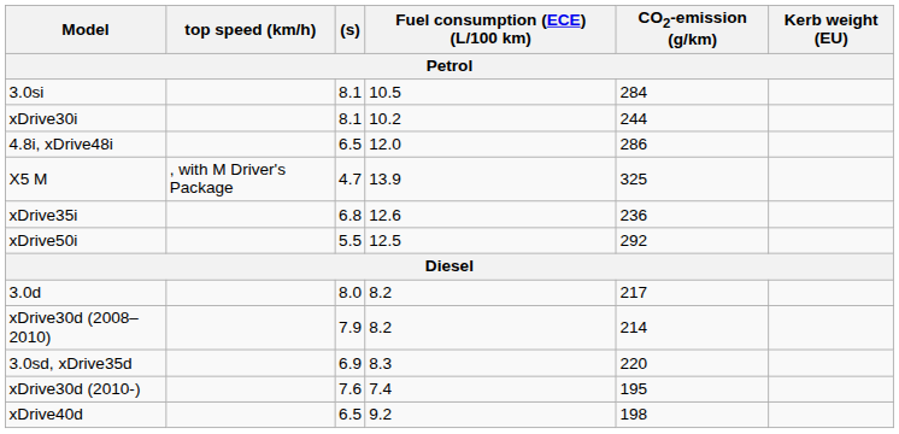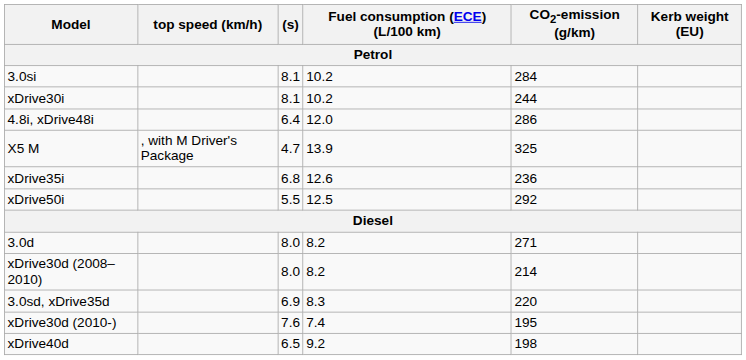 <table class="wikitable">
 <tr>
 <th>Model</th>
 <th>top speed (km/h)</th>
 <th> (s)</th>
 <th>Fuel consumption (<a href='#'>ECE</a>) (L/100 km)</th>
 <th>CO<sub>2</sub>-emission (g/km)</th>
 <th>Kerb weight (EU)</th>
 </tr>
 <tr>
 <th colspan="10">Petrol</th>
 </tr>
 <tr>
 <td>3.0si</td>
 <td></td>
 <td>8.1</td>
-<td>10.5</td>
+<td>10.2</td>
 <td>284</td>
 <td></td>
 </tr>
 <tr>
 <td>xDrive30i</td>
 <td></td>
 <td>8.1</td>
 <td>10.2</td>
 <td>244</td>
 <td></td>
 </tr>
 <tr>
 <td>4.8i, xDrive48i</td>
 <td></td>
-<td>6.5</td>
+<td>6.4</td>
 <td>12.0</td>
 <td>286</td>
 <td></td>
 </tr>
 <tr>
 <td>X5 M</td>
 <td>,  with M Driver's Package</td>
 <td>4.7</td>
 <td>13.9</td>
 <td>325</td>
 <td></td>
 </tr>
 <tr>
 <td>xDrive35i</td>
 <td></td>
 <td>6.8</td>
 <td>12.6</td>
 <td>236</td>
 <td></td>
 </tr>
 <tr>
 <td>xDrive50i</td>
 <td></td>
 <td>5.5</td>
 <td>12.5</td>
 <td>292</td>
 <td></td>
 </tr>
 <tr>
 <th colspan="10">Diesel</th>
 </tr>
 <tr>
 <td>3.0d</td>
 <td></td>
 <td>8.0</td>
 <td>8.2</td>
-<td>217</td>
+<td>271</td>
 <td></td>
 </tr>
 <tr>
 <td>xDrive30d (2008–2010)</td>
 <td></td>
-<td>7.9</td>
+<td>8.0</td>
 <td>8.2</td>
 <td>214</td>
 <td></td>
 </tr>
 <tr>
 <td>3.0sd, xDrive35d</td>
 <td></td>
 <td>6.9</td>
 <td>8.3</td>
 <td>220</td>
 <td></td>
 </tr>
 <tr>
 <td>xDrive30d (2010-)</td>
 <td></td>
 <td>7.6</td>
 <td>7.4</td>
 <td>195</td>
 <td></td>
 </tr>
 <tr>
 <td>xDrive40d</td>
 <td></td>
 <td>6.5</td>
 <td>9.2</td>
 <td>198</td>
 <td></td>
 </tr>
 </table>
